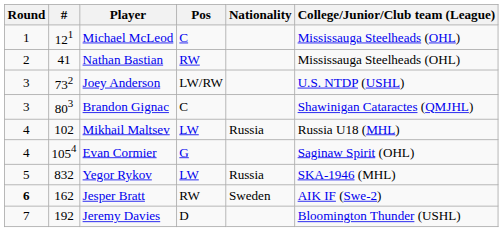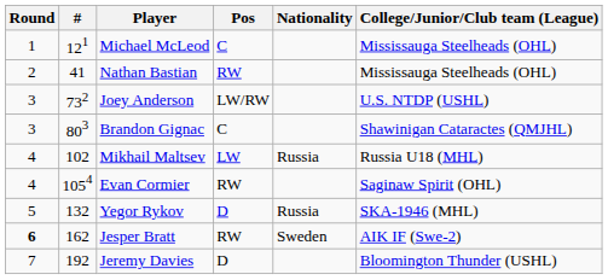 <table class="wikitable">
 <tr>
 <th>Round</th>
 <th>#</th>
 <th>Player</th>
 <th>Pos</th>
 <th>Nationality</th>
 <th>College/Junior/Club team (League)</th>
 </tr>
 <tr>
 <td style="text-align:center">1</td>
 <td style="text-align:center">12<sup>1</sup></td>
 <td><a href='#'>Michael McLeod</a></td>
 <td><a href='#'>C</a></td>
 <td></td>
 <td><a href='#'>Mississauga Steelheads</a> (<a href='#'>OHL</a>)</td>
 </tr>
 <tr>
 <td style="text-align:center">2</td>
 <td style="text-align:center">41</td>
 <td><a href='#'>Nathan Bastian</a></td>
 <td><a href='#'>RW</a></td>
 <td></td>
 <td>Mississauga Steelheads (OHL)</td>
 </tr>
 <tr>
 <td style="text-align:center">3</td>
 <td style="text-align:center">73<sup>2</sup></td>
 <td><a href='#'>Joey Anderson</a></td>
 <td>LW/RW</td>
 <td></td>
 <td><a href='#'>U.S. NTDP</a> (<a href='#'>USHL</a>)</td>
 </tr>
 <tr>
 <td style="text-align:center">3</td>
 <td style="text-align:center">80<sup>3</sup></td>
 <td><a href='#'>Brandon Gignac</a></td>
 <td>C</td>
 <td></td>
 <td><a href='#'>Shawinigan Cataractes</a> (<a href='#'>QMJHL</a>)</td>
 </tr>
 <tr>
 <td style="text-align:center">4</td>
 <td style="text-align:center">102</td>
 <td><a href='#'>Mikhail Maltsev</a></td>
 <td><a href='#'>LW</a></td>
 <td> Russia</td>
 <td>Russia U18 (<a href='#'>MHL</a>)</td>
 </tr>
 <tr>
 <td style="text-align:center">4</td>
 <td style="text-align:center">105<sup>4</sup></td>
 <td><a href='#'>Evan Cormier</a></td>
-<td><a href='#'>G</a></td>
+<td>RW</td>
 <td></td>
 <td><a href='#'>Saginaw Spirit</a> (OHL)</td>
 </tr>
 <tr>
 <td style="text-align:center">5</td>
-<td style="text-align:center">832</td>
+<td style="text-align:center">132</td>
 <td><a href='#'>Yegor Rykov</a></td>
-<td><a href='#'>LW</a></td>
+<td><a href='#'>D</a></td>
 <td> Russia</td>
 <td><a href='#'>SKA-1946</a> (MHL)</td>
 </tr>
 <tr>
 <td style="text-align:center"><strong>6</strong></td>
 <td style="text-align:center">162</td>
 <td><a href='#'>Jesper Bratt</a></td>
 <td>RW</td>
 <td> Sweden</td>
 <td><a href='#'>AIK IF</a> (<a href='#'>Swe-2</a>)</td>
 </tr>
 <tr>
 <td style="text-align:center">7</td>
 <td style="text-align:center">192</td>
 <td><a href='#'>Jeremy Davies</a></td>
 <td>D</td>
 <td></td>
 <td><a href='#'>Bloomington Thunder</a> (USHL)</td>
 </tr>
 </table>
